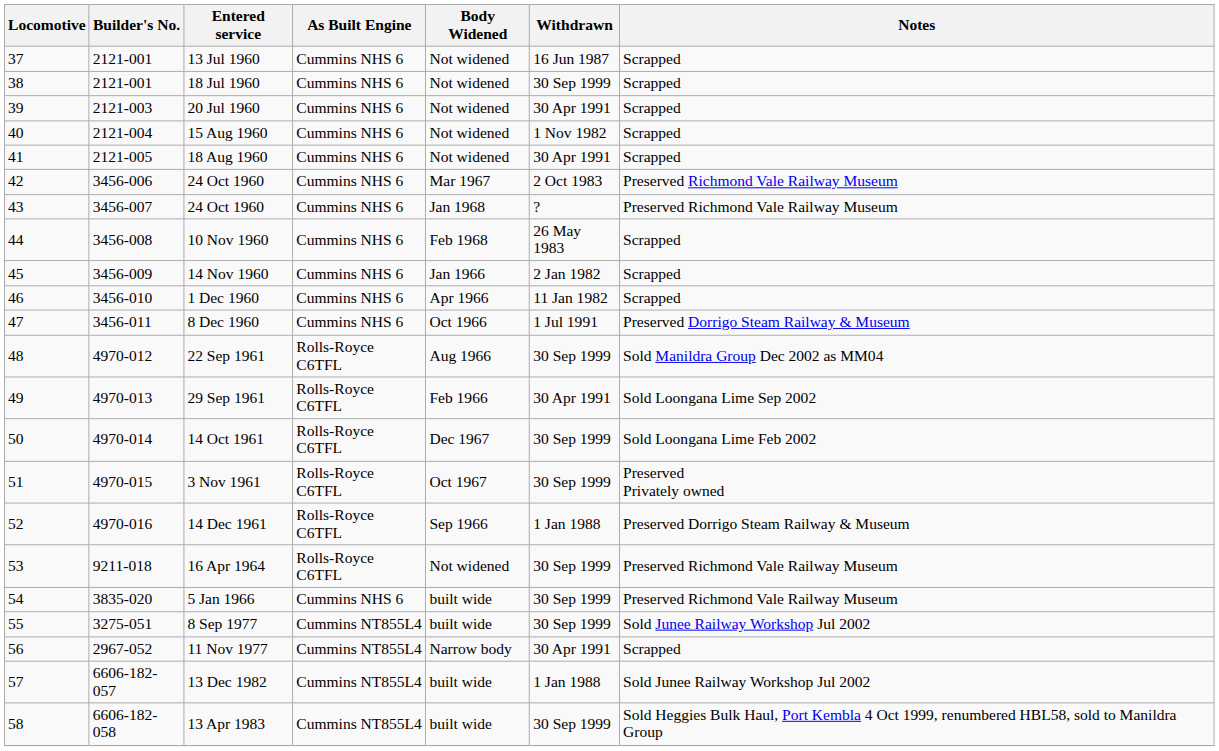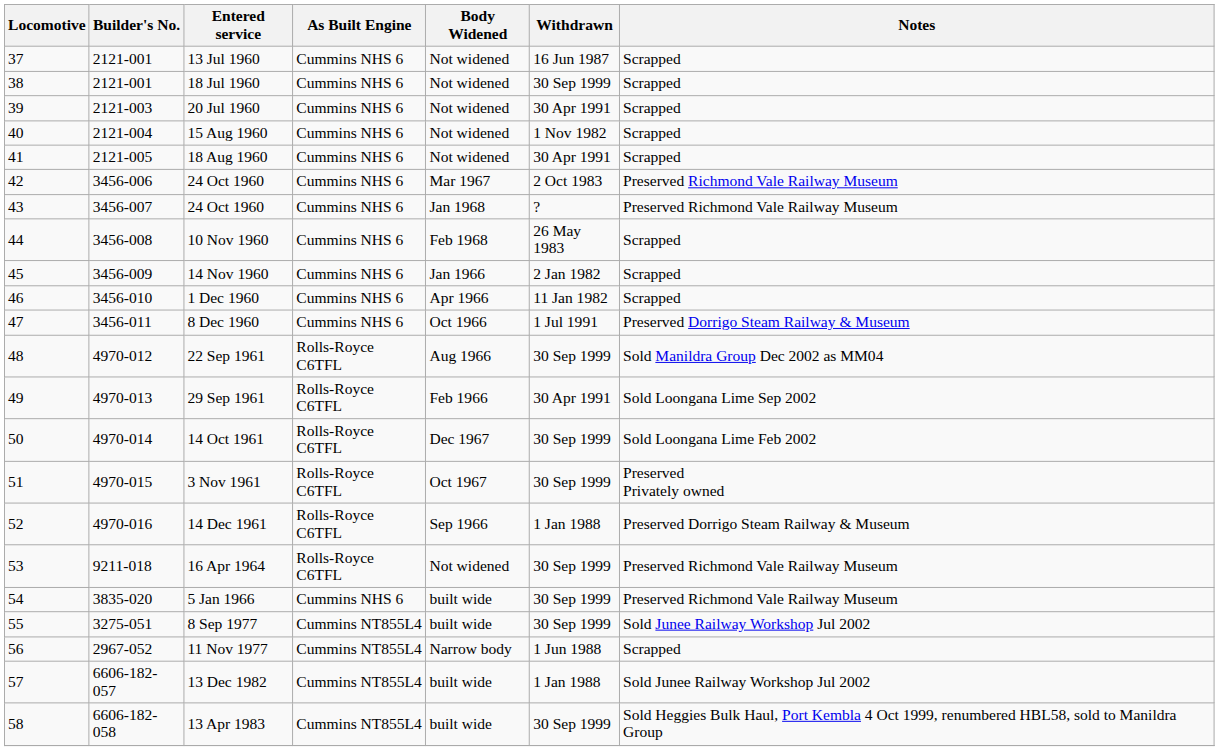 <table class="wikitable sortable">
 <tr>
 <th>Locomotive</th>
 <th>Builder's No.</th>
 <th>Entered service</th>
 <th>As Built Engine</th>
 <th>Body Widened</th>
 <th>Withdrawn</th>
 <th>Notes</th>
 </tr>
 <tr>
 <td>37</td>
 <td>2121-001</td>
 <td>13 Jul 1960</td>
 <td>Cummins NHS 6</td>
 <td>Not widened</td>
 <td>16 Jun 1987</td>
 <td>Scrapped</td>
 </tr>
 <tr>
 <td>38</td>
 <td>2121-001</td>
 <td>18 Jul 1960</td>
 <td>Cummins NHS 6</td>
 <td>Not widened</td>
 <td>30 Sep 1999</td>
 <td>Scrapped</td>
 </tr>
 <tr>
 <td>39</td>
 <td>2121-003</td>
 <td>20 Jul 1960</td>
 <td>Cummins NHS 6</td>
 <td>Not widened</td>
 <td>30 Apr 1991</td>
 <td>Scrapped</td>
 </tr>
 <tr>
 <td>40</td>
 <td>2121-004</td>
 <td>15 Aug 1960</td>
 <td>Cummins NHS 6</td>
 <td>Not widened</td>
 <td>1 Nov 1982</td>
 <td>Scrapped</td>
 </tr>
 <tr>
 <td>41</td>
 <td>2121-005</td>
 <td>18 Aug 1960</td>
 <td>Cummins NHS 6</td>
 <td>Not widened</td>
 <td>30 Apr 1991</td>
 <td>Scrapped</td>
 </tr>
 <tr>
 <td>42</td>
 <td>3456-006</td>
 <td>24 Oct 1960</td>
 <td>Cummins NHS 6</td>
 <td>Mar 1967</td>
 <td>2 Oct 1983</td>
 <td>Preserved <a href='#'>Richmond Vale Railway Museum</a></td>
 </tr>
 <tr>
 <td>43</td>
 <td>3456-007</td>
 <td>24 Oct 1960</td>
 <td>Cummins NHS 6</td>
 <td>Jan 1968</td>
 <td>?</td>
 <td>Preserved Richmond Vale Railway Museum</td>
 </tr>
 <tr>
 <td>44</td>
 <td>3456-008</td>
 <td>10 Nov 1960</td>
 <td>Cummins NHS 6</td>
 <td>Feb 1968</td>
 <td>26 May 1983</td>
 <td>Scrapped</td>
 </tr>
 <tr>
 <td>45</td>
 <td>3456-009</td>
 <td>14 Nov 1960</td>
 <td>Cummins NHS 6</td>
 <td>Jan 1966</td>
 <td>2 Jan 1982</td>
 <td>Scrapped</td>
 </tr>
 <tr>
 <td>46</td>
 <td>3456-010</td>
 <td>1 Dec 1960</td>
 <td>Cummins NHS 6</td>
 <td>Apr 1966</td>
 <td>11 Jan 1982</td>
 <td>Scrapped</td>
 </tr>
 <tr>
 <td>47</td>
 <td>3456-011</td>
 <td>8 Dec 1960</td>
 <td>Cummins NHS 6</td>
 <td>Oct 1966</td>
 <td>1 Jul 1991</td>
 <td>Preserved <a href='#'>Dorrigo Steam Railway & Museum</a></td>
 </tr>
 <tr>
 <td>48</td>
 <td>4970-012</td>
 <td>22 Sep 1961</td>
 <td>Rolls-Royce C6TFL</td>
 <td>Aug 1966</td>
 <td>30 Sep 1999</td>
 <td>Sold <a href='#'>Manildra Group</a> Dec 2002 as MM04</td>
 </tr>
 <tr>
 <td>49</td>
 <td>4970-013</td>
 <td>29 Sep 1961</td>
 <td>Rolls-Royce C6TFL</td>
 <td>Feb 1966</td>
 <td>30 Apr 1991</td>
 <td>Sold Loongana Lime Sep 2002</td>
 </tr>
 <tr>
 <td>50</td>
 <td>4970-014</td>
 <td>14 Oct 1961</td>
 <td>Rolls-Royce C6TFL</td>
 <td>Dec 1967</td>
 <td>30 Sep 1999</td>
 <td>Sold Loongana Lime Feb 2002</td>
 </tr>
 <tr>
 <td>51</td>
 <td>4970-015</td>
 <td>3 Nov 1961</td>
 <td>Rolls-Royce C6TFL</td>
 <td>Oct 1967</td>
 <td>30 Sep 1999</td>
 <td>Preserved<br>Privately owned</td>
 </tr>
 <tr>
 <td>52</td>
 <td>4970-016</td>
 <td>14 Dec 1961</td>
 <td>Rolls-Royce C6TFL</td>
 <td>Sep 1966</td>
 <td>1 Jan 1988</td>
 <td>Preserved Dorrigo Steam Railway & Museum</td>
 </tr>
 <tr>
 <td>53</td>
 <td>9211-018</td>
 <td>16 Apr 1964</td>
 <td>Rolls-Royce C6TFL</td>
 <td>Not widened</td>
 <td>30 Sep 1999</td>
 <td>Preserved Richmond Vale Railway Museum</td>
 </tr>
 <tr>
 <td>54</td>
 <td>3835-020</td>
 <td>5 Jan 1966</td>
 <td>Cummins NHS 6</td>
 <td>built wide</td>
 <td>30 Sep 1999</td>
 <td>Preserved Richmond Vale Railway Museum</td>
 </tr>
 <tr>
 <td>55</td>
 <td>3275-051</td>
 <td>8 Sep 1977</td>
 <td>Cummins NT855L4</td>
 <td>built wide</td>
 <td>30 Sep 1999</td>
 <td>Sold <a href='#'>Junee Railway Workshop</a> Jul 2002</td>
 </tr>
 <tr>
 <td>56</td>
 <td>2967-052</td>
 <td>11 Nov 1977</td>
 <td>Cummins NT855L4</td>
 <td>Narrow body</td>
-<td>30 Apr 1991</td>
+<td>1 Jun 1988</td>
 <td>Scrapped</td>
 </tr>
 <tr>
 <td>57</td>
 <td>6606-182-057</td>
 <td>13 Dec 1982</td>
 <td>Cummins NT855L4</td>
 <td>built wide</td>
 <td>1 Jan 1988</td>
 <td>Sold Junee Railway Workshop Jul 2002</td>
 </tr>
 <tr>
 <td>58</td>
 <td>6606-182-058</td>
 <td>13 Apr 1983</td>
 <td>Cummins NT855L4</td>
 <td>built wide</td>
 <td>30 Sep 1999</td>
 <td>Sold Heggies Bulk Haul, <a href='#'>Port Kembla</a> 4 Oct 1999, renumbered HBL58, sold to Manildra Group</td>
 </tr>
 <tr>
 </tr>
 </table>
